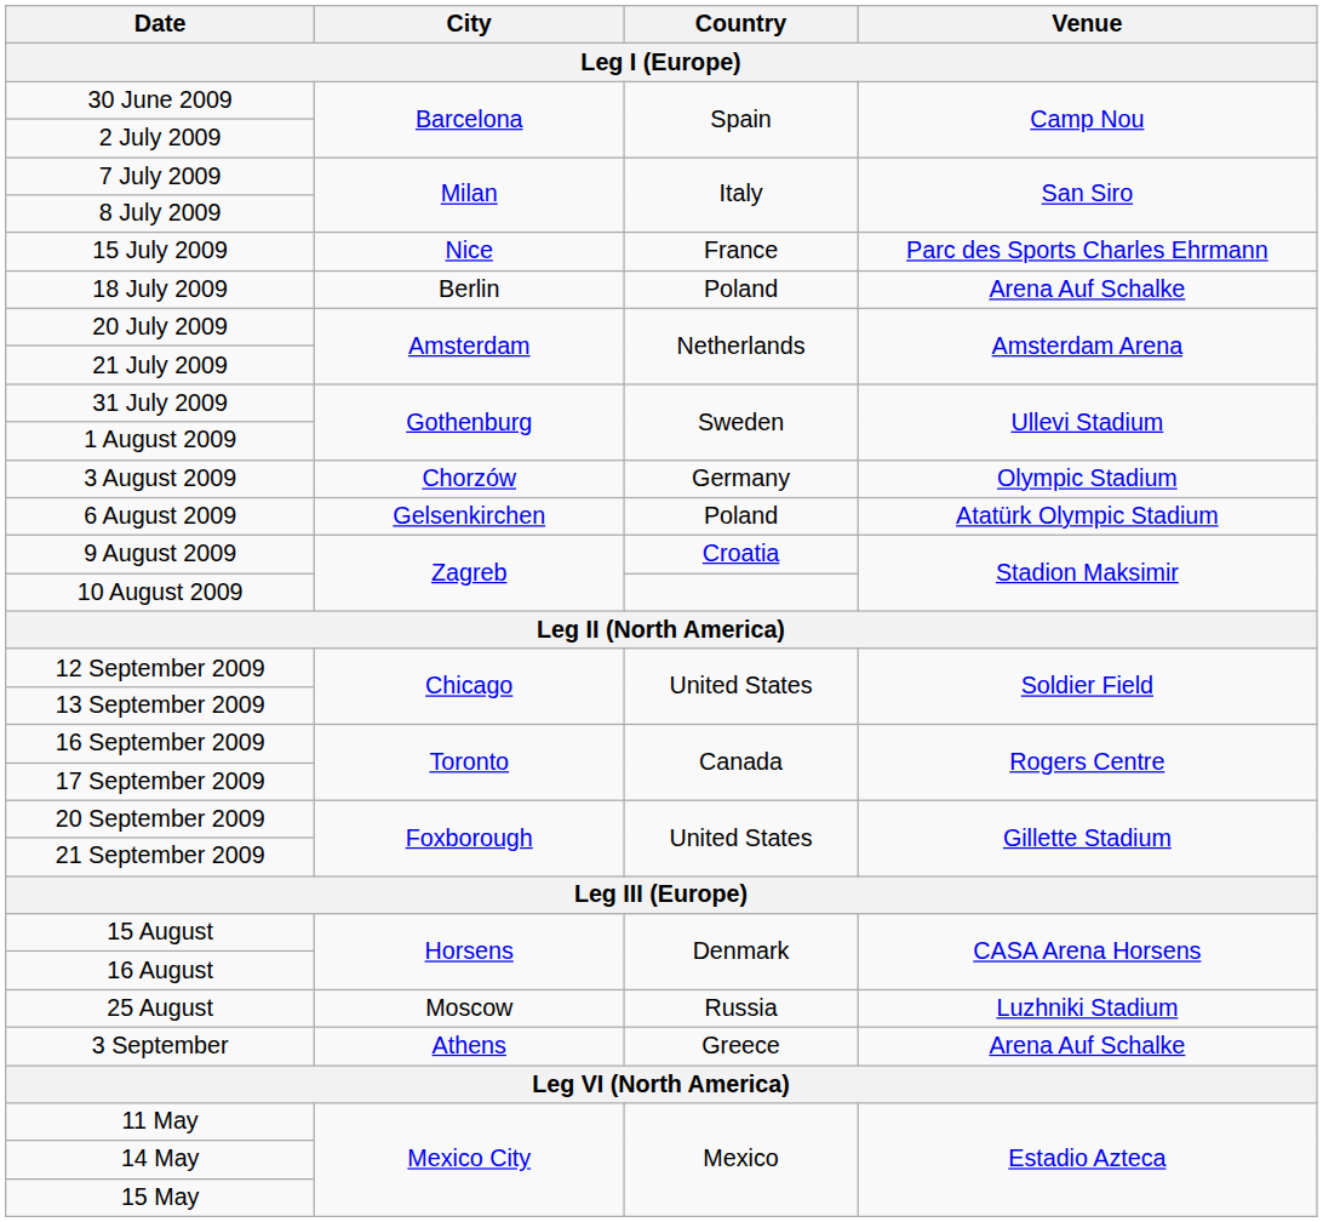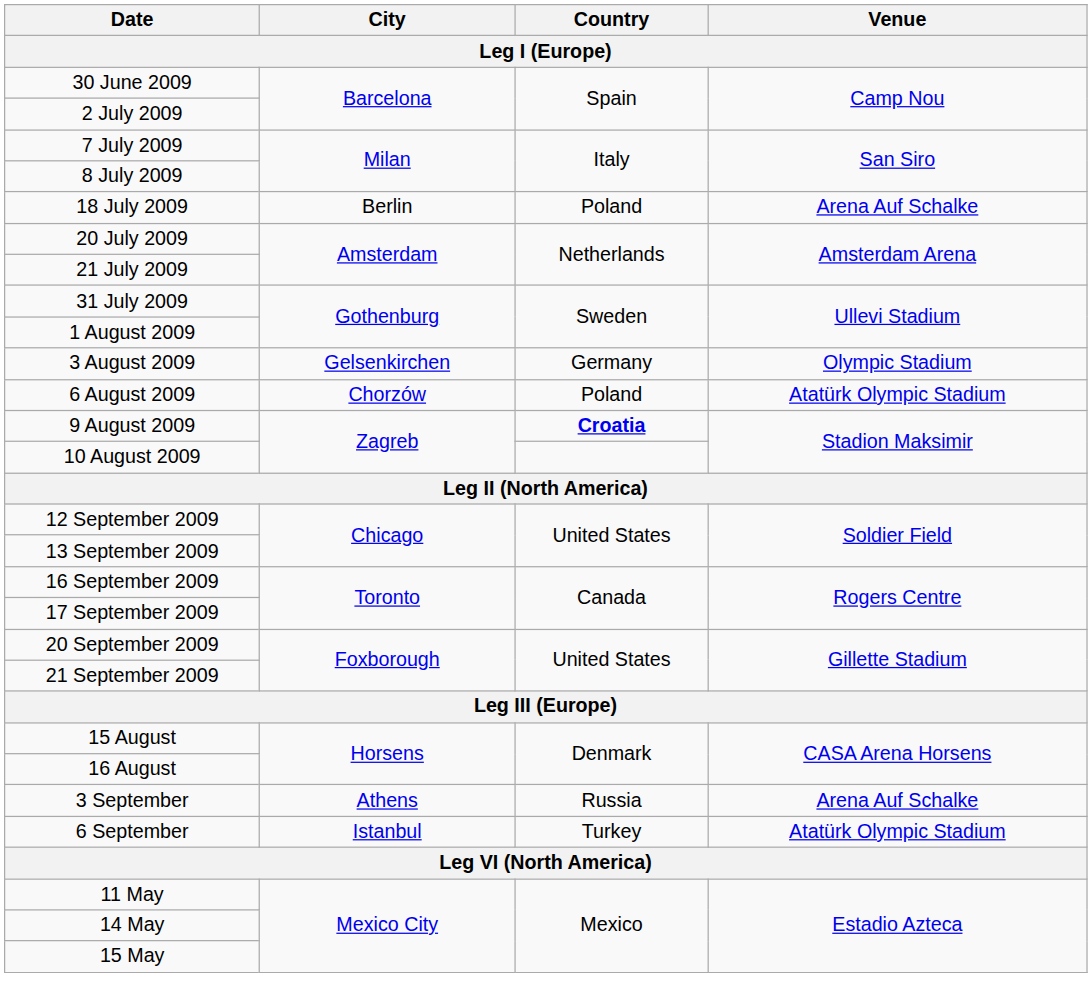 <table class="wikitable" style="text-align:center;">
 <tr>
 <th style="width:200px;">Date</th>
 <th style="width:200px;">City</th>
 <th style="width:150px;">Country</th>
 <th style="width:300px;">Venue</th>
 </tr>
 <tr>
 <th colspan="4">Leg I (Europe)</th>
 </tr>
 <tr>
 <td>30 June 2009</td>
 <td rowspan="2"><a href='#'>Barcelona</a></td>
 <td rowspan="2">Spain</td>
 <td rowspan="2"><a href='#'>Camp Nou</a></td>
 </tr>
 <tr>
 <td>2 July 2009</td>
 </tr>
 <tr>
 <td>7 July 2009</td>
 <td rowspan="2"><a href='#'>Milan</a></td>
 <td rowspan="2">Italy</td>
 <td rowspan="2"><a href='#'>San Siro</a></td>
 </tr>
 <tr>
 <td>8 July 2009</td>
 </tr>
 <tr>
-<td>15 July 2009</td>
-<td><a href='#'>Nice</a></td>
-<td>France</td>
-<td><a href='#'>Parc des Sports Charles Ehrmann</a></td>
-</tr>
-<tr>
 <td>18 July 2009</td>
 <td>Berlin</td>
 <td>Poland</td>
 <td><a href='#'>Arena Auf Schalke</a></td>
 </tr>
 <tr>
 <td>20 July 2009</td>
 <td rowspan="2"><a href='#'>Amsterdam</a></td>
 <td rowspan="2">Netherlands</td>
 <td rowspan="2"><a href='#'>Amsterdam Arena</a></td>
 </tr>
 <tr>
 <td>21 July 2009</td>
 </tr>
 <tr>
 <td>31 July 2009</td>
 <td rowspan="2"><a href='#'>Gothenburg</a></td>
 <td rowspan="2">Sweden</td>
 <td rowspan="2"><a href='#'>Ullevi Stadium</a></td>
 </tr>
 <tr>
 <td>1 August 2009</td>
 </tr>
 <tr>
 <td>3 August 2009</td>
-<td><a href='#'>Chorzów</a></td>
+<td><a href='#'>Gelsenkirchen</a></td>
 <td>Germany</td>
 <td><a href='#'>Olympic Stadium</a></td>
 </tr>
 <tr>
 <td>6 August 2009</td>
-<td><a href='#'>Gelsenkirchen</a></td>
+<td><a href='#'>Chorzów</a></td>
 <td>Poland</td>
 <td><a href='#'>Atatürk Olympic Stadium</a></td>
 </tr>
 <tr>
 <td>9 August 2009</td>
 <td rowspan="2"><a href='#'>Zagreb</a></td>
-<td><a href='#'>Croatia</a></td>
+<td><strong><a href='#'>Croatia</a></strong></td>
 <td rowspan="2"><a href='#'>Stadion Maksimir</a></td>
 </tr>
 <tr>
 <td>10 August 2009</td>
 </tr>
 <tr>
 <th colspan="4">Leg II (North America)</th>
 </tr>
 <tr>
 <td>12 September 2009</td>
 <td rowspan="2"><a href='#'>Chicago</a></td>
 <td rowspan="2">United States</td>
 <td rowspan="2"><a href='#'>Soldier Field</a></td>
 </tr>
 <tr>
 <td>13 September 2009</td>
 </tr>
 <tr>
 <td>16 September 2009</td>
 <td rowspan="2"><a href='#'>Toronto</a></td>
 <td rowspan="2">Canada</td>
 <td rowspan="2"><a href='#'>Rogers Centre</a></td>
 </tr>
 <tr>
 <td>17 September 2009</td>
 </tr>
 <tr>
 <td>20 September 2009</td>
 <td rowspan="2"><a href='#'>Foxborough</a></td>
 <td rowspan="2">United States</td>
 <td rowspan="2"><a href='#'>Gillette Stadium</a></td>
 </tr>
 <tr>
 <td>21 September 2009</td>
 </tr>
 <tr>
 <th colspan="4">Leg III (Europe)</th>
 </tr>
 <tr>
 <td>15 August</td>
 <td rowspan="2"><a href='#'>Horsens</a></td>
 <td rowspan="2">Denmark</td>
 <td rowspan="2"><a href='#'>CASA Arena Horsens</a></td>
 </tr>
 <tr>
 <td>16 August</td>
 </tr>
 <tr>
-<td>25 August</td>
-<td>Moscow</td>
+<td>3 September</td>
+<td><a href='#'>Athens</a></td>
 <td>Russia</td>
-<td><a href='#'>Luzhniki Stadium</a></td>
+<td><a href='#'>Arena Auf Schalke</a></td>
 </tr>
 <tr>
-<td>3 September</td>
-<td><a href='#'>Athens</a></td>
-<td>Greece</td>
-<td><a href='#'>Arena Auf Schalke</a></td>
+<td>6 September</td>
+<td><a href='#'>Istanbul</a></td>
+<td>Turkey</td>
+<td><a href='#'>Atatürk Olympic Stadium</a></td>
 </tr>
 <tr>
 <th colspan="4">Leg VI (North America)</th>
 </tr>
 <tr>
 <td>11 May</td>
 <td rowspan="3"><a href='#'>Mexico City</a></td>
 <td rowspan="3">Mexico</td>
 <td rowspan="3"><a href='#'>Estadio Azteca</a></td>
 </tr>
 <tr>
 <td>14 May</td>
 </tr>
 <tr>
 <td>15 May</td>
 </tr>
 </table>
